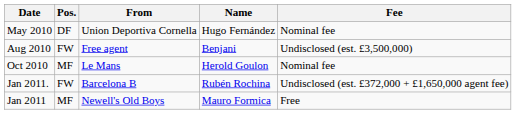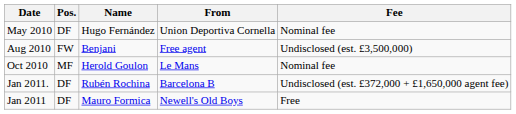 <table class="wikitable">
 <tr>
 <th>Date</th>
 <th>Pos.</th>
+<th>Name</th>
 <th>From</th>
-<th>Name</th>
 <th>Fee</th>
 </tr>
 <tr>
 <td>May 2010</td>
 <td>DF</td>
+<td> Hugo Fernández</td>
 <td> Union Deportiva Cornella</td>
-<td> Hugo Fernández</td>
 <td>Nominal fee</td>
 </tr>
 <tr>
 <td>Aug 2010</td>
 <td>FW</td>
+<td> <a href='#'>Benjani</a></td>
 <td><a href='#'>Free agent</a></td>
-<td> <a href='#'>Benjani</a></td>
 <td>Undisclosed (est. £3,500,000)</td>
 </tr>
 <tr>
 <td>Oct 2010</td>
 <td>MF</td>
+<td> <a href='#'>Herold Goulon</a></td>
 <td> <a href='#'>Le Mans</a></td>
-<td> <a href='#'>Herold Goulon</a></td>
 <td>Nominal fee</td>
 </tr>
 <tr>
 <td>Jan 2011.</td>
-<td>FW</td>
+<td>DF</td>
+<td> <a href='#'>Rubén Rochina</a></td>
 <td> <a href='#'>Barcelona B</a></td>
-<td> <a href='#'>Rubén Rochina</a></td>
 <td>Undisclosed (est. £372,000 + £1,650,000 agent fee)</td>
 </tr>
 <tr>
 <td>Jan 2011</td>
-<td>MF</td>
+<td>DF</td>
+<td> <a href='#'>Mauro Formica</a></td>
 <td> <a href='#'>Newell's Old Boys</a></td>
-<td> <a href='#'>Mauro Formica</a></td>
 <td>Free</td>
 </tr>
 </table>
